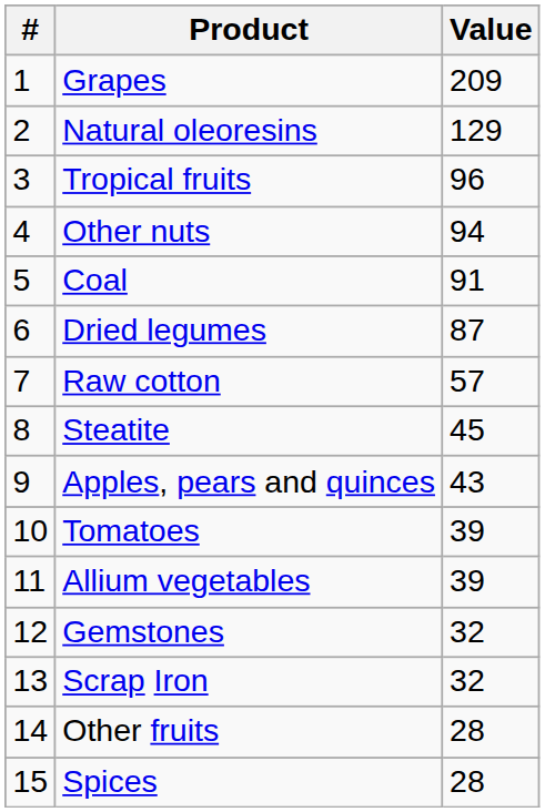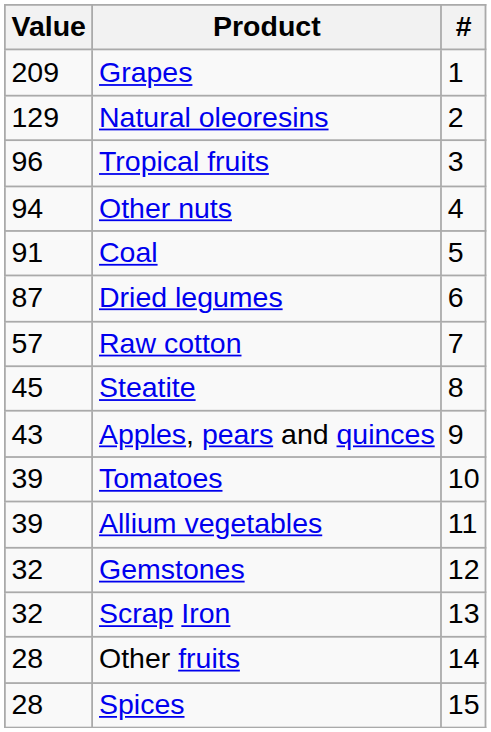 <table class="wikitable sortable plainrowheads" ;">
 <tr>
+<th scope="col">Value</th>
+<th scope="col">Product</th>
 <th scope="col">#</th>
-<th scope="col">Product</th>
-<th scope="col">Value</th>
 </tr>
 <tr>
+<td>209</td>
+<td><a href='#'>Grapes</a></td>
 <td>1</td>
-<td><a href='#'>Grapes</a></td>
-<td>209</td>
 </tr>
 <tr>
+<td>129</td>
+<td><a href='#'>Natural oleoresins</a></td>
 <td>2</td>
-<td><a href='#'>Natural oleoresins</a></td>
-<td>129</td>
 </tr>
 <tr>
+<td>96</td>
+<td><a href='#'>Tropical fruits</a></td>
 <td>3</td>
-<td><a href='#'>Tropical fruits</a></td>
-<td>96</td>
 </tr>
 <tr>
+<td>94</td>
+<td><a href='#'>Other nuts</a></td>
 <td>4</td>
-<td><a href='#'>Other nuts</a></td>
-<td>94</td>
 </tr>
 <tr>
+<td>91</td>
+<td><a href='#'>Coal</a></td>
 <td>5</td>
-<td><a href='#'>Coal</a></td>
-<td>91</td>
 </tr>
 <tr>
+<td>87</td>
+<td><a href='#'>Dried legumes</a></td>
 <td>6</td>
-<td><a href='#'>Dried legumes</a></td>
-<td>87</td>
 </tr>
 <tr>
+<td>57</td>
+<td><a href='#'>Raw cotton</a></td>
 <td>7</td>
-<td><a href='#'>Raw cotton</a></td>
-<td>57</td>
 </tr>
 <tr>
+<td>45</td>
+<td><a href='#'>Steatite</a></td>
 <td>8</td>
-<td><a href='#'>Steatite</a></td>
-<td>45</td>
 </tr>
 <tr>
+<td>43</td>
+<td><a href='#'>Apples</a>, <a href='#'>pears</a> and <a href='#'>quinces</a></td>
 <td>9</td>
-<td><a href='#'>Apples</a>, <a href='#'>pears</a> and <a href='#'>quinces</a></td>
-<td>43</td>
 </tr>
 <tr>
+<td>39</td>
+<td><a href='#'>Tomatoes</a></td>
 <td>10</td>
-<td><a href='#'>Tomatoes</a></td>
-<td>39</td>
 </tr>
 <tr>
+<td>39</td>
+<td><a href='#'>Allium vegetables</a></td>
 <td>11</td>
-<td><a href='#'>Allium vegetables</a></td>
-<td>39</td>
 </tr>
 <tr>
+<td>32</td>
+<td><a href='#'>Gemstones</a></td>
 <td>12</td>
-<td><a href='#'>Gemstones</a></td>
-<td>32</td>
 </tr>
 <tr>
+<td>32</td>
+<td><a href='#'>Scrap</a> <a href='#'>Iron</a></td>
 <td>13</td>
-<td><a href='#'>Scrap</a> <a href='#'>Iron</a></td>
-<td>32</td>
 </tr>
 <tr>
+<td>28</td>
+<td>Other <a href='#'>fruits</a></td>
 <td>14</td>
-<td>Other <a href='#'>fruits</a></td>
-<td>28</td>
 </tr>
 <tr>
+<td>28</td>
+<td><a href='#'>Spices</a></td>
 <td>15</td>
-<td><a href='#'>Spices</a></td>
-<td>28</td>
 </tr>
 </table>
